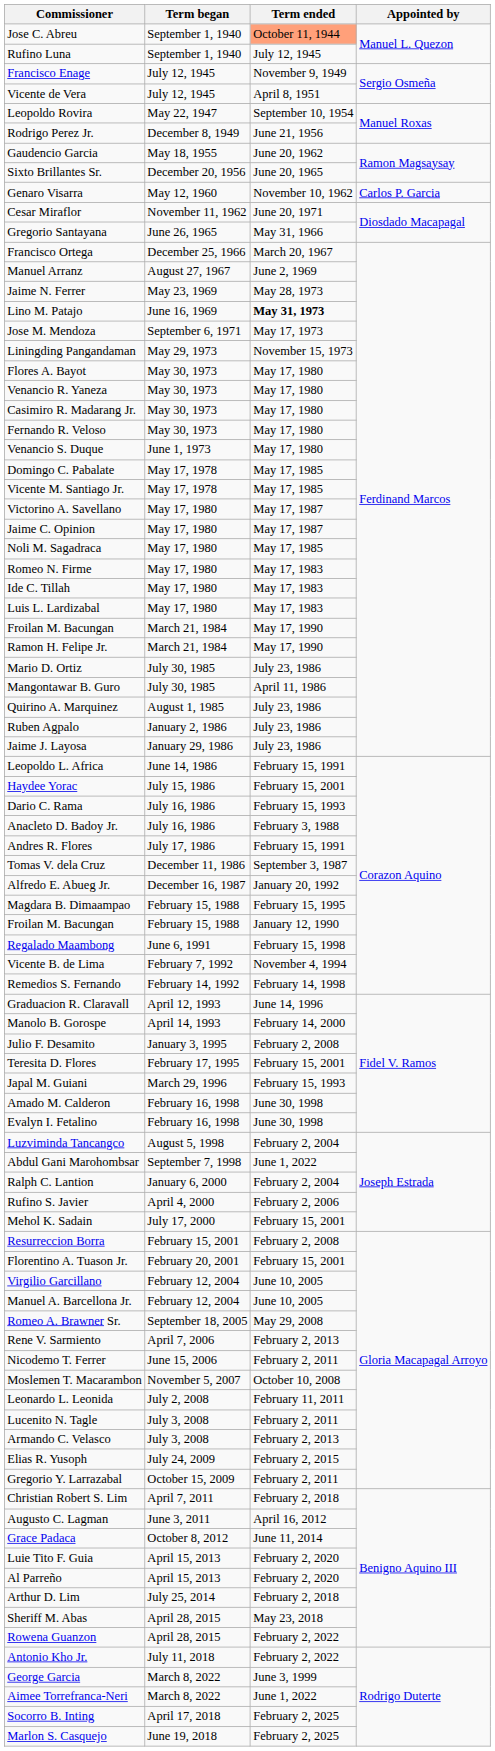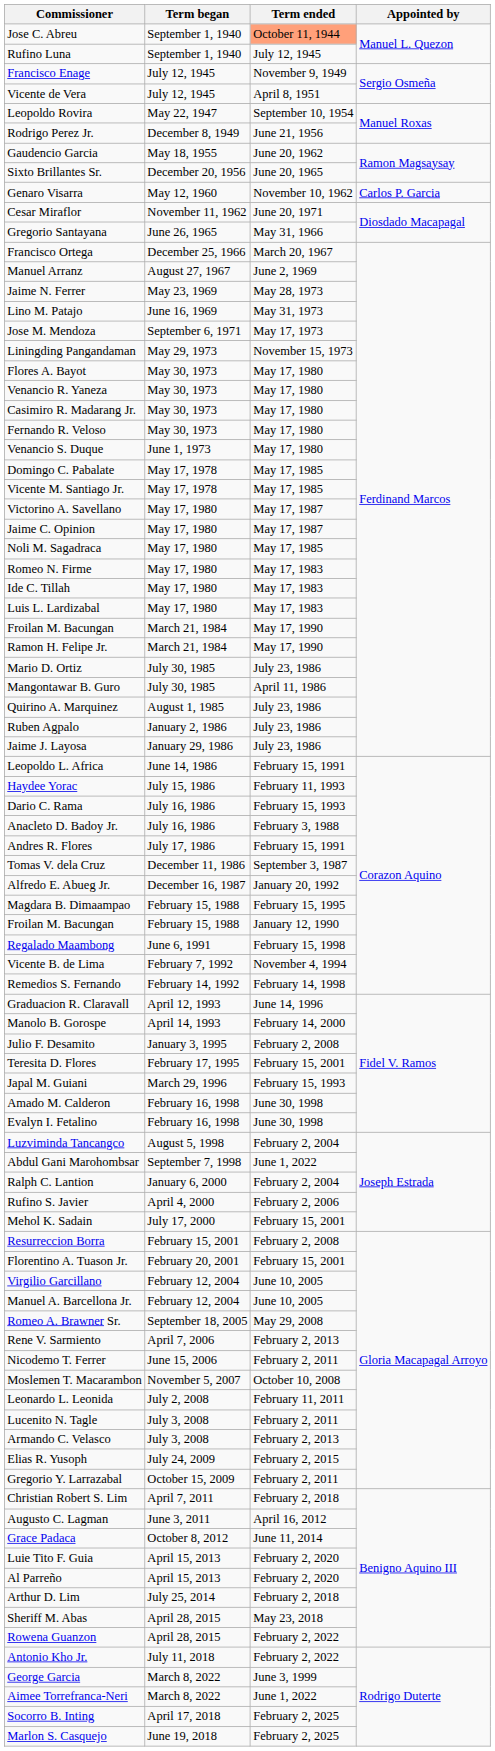 <table class="wikitable">
 <tr>
 <th>Commissioner</th>
 <th>Term began</th>
 <th>Term ended</th>
 <th>Appointed by</th>
 </tr>
 <tr>
 <td>Jose C. Abreu</td>
 <td>September 1, 1940</td>
 <td style="background: lightsalmon;">October 11, 1944</td>
 <td rowspan="2"><a href='#'>Manuel L. Quezon</a></td>
 </tr>
 <tr>
 <td>Rufino Luna</td>
 <td>September 1, 1940</td>
 <td>July 12, 1945</td>
 </tr>
 <tr>
 <td><a href='#'>Francisco Enage</a></td>
 <td>July 12, 1945</td>
 <td>November 9, 1949</td>
 <td rowspan="2"><a href='#'>Sergio Osmeña</a></td>
 </tr>
 <tr>
 <td>Vicente de Vera</td>
 <td>July 12, 1945</td>
 <td>April 8, 1951</td>
 </tr>
 <tr>
 <td>Leopoldo Rovira</td>
 <td>May 22, 1947</td>
 <td>September 10, 1954</td>
 <td rowspan="2"><a href='#'>Manuel Roxas</a></td>
 </tr>
 <tr>
 <td>Rodrigo Perez Jr.</td>
 <td>December 8, 1949</td>
 <td>June 21, 1956</td>
 </tr>
 <tr>
 <td>Gaudencio Garcia</td>
 <td>May 18, 1955</td>
 <td>June 20, 1962</td>
 <td rowspan="2"><a href='#'>Ramon Magsaysay</a></td>
 </tr>
 <tr>
 <td>Sixto Brillantes Sr.</td>
 <td>December 20, 1956</td>
 <td>June 20, 1965</td>
 </tr>
 <tr>
 <td>Genaro Visarra</td>
 <td>May 12, 1960</td>
 <td>November 10, 1962</td>
 <td><a href='#'>Carlos P. Garcia</a></td>
 </tr>
 <tr>
 <td>Cesar Miraflor</td>
 <td>November 11, 1962</td>
 <td>June 20, 1971</td>
 <td rowspan="2"><a href='#'>Diosdado Macapagal</a></td>
 </tr>
 <tr>
 <td>Gregorio Santayana</td>
 <td>June 26, 1965</td>
 <td>May 31, 1966</td>
 </tr>
 <tr>
 <td>Francisco Ortega</td>
 <td>December 25, 1966</td>
 <td>March 20, 1967</td>
 <td rowspan="26"><a href='#'>Ferdinand Marcos</a></td>
 </tr>
 <tr>
 <td>Manuel Arranz</td>
 <td>August 27, 1967</td>
 <td>June 2, 1969</td>
 </tr>
 <tr>
 <td>Jaime N. Ferrer</td>
 <td>May 23, 1969</td>
 <td>May 28, 1973</td>
 </tr>
 <tr>
 <td>Lino M. Patajo</td>
 <td>June 16, 1969</td>
-<td><strong>May 31, 1973</strong></td>
+<td>May 31, 1973</td>
 </tr>
 <tr>
 <td>Jose M. Mendoza</td>
 <td>September 6, 1971</td>
 <td>May 17, 1973</td>
 </tr>
 <tr>
 <td>Liningding Pangandaman</td>
 <td>May 29, 1973</td>
 <td>November 15, 1973</td>
 </tr>
 <tr>
 <td>Flores A. Bayot</td>
 <td>May 30, 1973</td>
 <td>May 17, 1980</td>
 </tr>
 <tr>
 <td>Venancio R. Yaneza</td>
 <td>May 30, 1973</td>
 <td>May 17, 1980</td>
 </tr>
 <tr>
 <td>Casimiro R. Madarang Jr.</td>
 <td>May 30, 1973</td>
 <td>May 17, 1980</td>
 </tr>
 <tr>
 <td>Fernando R. Veloso</td>
 <td>May 30, 1973</td>
 <td>May 17, 1980</td>
 </tr>
 <tr>
 <td>Venancio S. Duque</td>
 <td>June 1, 1973</td>
 <td>May 17, 1980</td>
 </tr>
 <tr>
 <td>Domingo C. Pabalate</td>
 <td>May 17, 1978</td>
 <td>May 17, 1985</td>
 </tr>
 <tr>
 <td>Vicente M. Santiago Jr.</td>
 <td>May 17, 1978</td>
 <td>May 17, 1985</td>
 </tr>
 <tr>
 <td>Victorino A. Savellano</td>
 <td>May 17, 1980</td>
 <td>May 17, 1987</td>
 </tr>
 <tr>
 <td>Jaime C. Opinion</td>
 <td>May 17, 1980</td>
 <td>May 17, 1987</td>
 </tr>
 <tr>
 <td>Noli M. Sagadraca</td>
 <td>May 17, 1980</td>
 <td>May 17, 1985</td>
 </tr>
 <tr>
 <td>Romeo N. Firme</td>
 <td>May 17, 1980</td>
 <td>May 17, 1983</td>
 </tr>
 <tr>
 <td>Ide C. Tillah</td>
 <td>May 17, 1980</td>
 <td>May 17, 1983</td>
 </tr>
 <tr>
 <td>Luis L. Lardizabal</td>
 <td>May 17, 1980</td>
 <td>May 17, 1983</td>
 </tr>
 <tr>
 <td>Froilan M. Bacungan</td>
 <td>March 21, 1984</td>
 <td>May 17, 1990</td>
 </tr>
 <tr>
 <td>Ramon H. Felipe Jr.</td>
 <td>March 21, 1984</td>
 <td>May 17, 1990</td>
 </tr>
 <tr>
 <td>Mario D. Ortiz</td>
 <td>July 30, 1985</td>
 <td>July 23, 1986</td>
 </tr>
 <tr>
 <td>Mangontawar B. Guro</td>
 <td>July 30, 1985</td>
 <td>April 11, 1986</td>
 </tr>
 <tr>
 <td>Quirino A. Marquinez</td>
 <td>August 1, 1985</td>
 <td>July 23, 1986</td>
 </tr>
 <tr>
 <td>Ruben Agpalo</td>
 <td>January 2, 1986</td>
 <td>July 23, 1986</td>
 </tr>
 <tr>
 <td>Jaime J. Layosa</td>
 <td>January 29, 1986</td>
 <td>July 23, 1986</td>
 </tr>
 <tr>
 <td>Leopoldo L. Africa</td>
 <td>June 14, 1986</td>
 <td>February 15, 1991</td>
 <td rowspan="12"><a href='#'>Corazon Aquino</a></td>
 </tr>
 <tr>
 <td><a href='#'>Haydee Yorac</a></td>
 <td>July 15, 1986</td>
-<td>February 15, 2001</td>
+<td>February 11, 1993</td>
 </tr>
 <tr>
 <td>Dario C. Rama</td>
 <td>July 16, 1986</td>
 <td>February 15, 1993</td>
 </tr>
 <tr>
 <td>Anacleto D. Badoy Jr.</td>
 <td>July 16, 1986</td>
 <td>February 3, 1988</td>
 </tr>
 <tr>
 <td>Andres R. Flores</td>
 <td>July 17, 1986</td>
 <td>February 15, 1991</td>
 </tr>
 <tr>
 <td>Tomas V. dela Cruz</td>
 <td>December 11, 1986</td>
 <td>September 3, 1987</td>
 </tr>
 <tr>
 <td>Alfredo E. Abueg Jr.</td>
 <td>December 16, 1987</td>
 <td>January 20, 1992</td>
 </tr>
 <tr>
 <td>Magdara B. Dimaampao</td>
 <td>February 15, 1988</td>
 <td>February 15, 1995</td>
 </tr>
 <tr>
 <td>Froilan M. Bacungan</td>
 <td>February 15, 1988</td>
 <td>January 12, 1990</td>
 </tr>
 <tr>
 <td><a href='#'>Regalado Maambong</a></td>
 <td>June 6, 1991</td>
 <td>February 15, 1998</td>
 </tr>
 <tr>
 <td>Vicente B. de Lima</td>
 <td>February 7, 1992</td>
 <td>November 4, 1994</td>
 </tr>
 <tr>
 <td>Remedios S. Fernando</td>
 <td>February 14, 1992</td>
 <td>February 14, 1998</td>
 </tr>
 <tr>
 <td>Graduacion R. Claravall</td>
 <td>April 12, 1993</td>
 <td>June 14, 1996</td>
 <td rowspan="7"><a href='#'>Fidel V. Ramos</a></td>
 </tr>
 <tr>
 <td>Manolo B. Gorospe</td>
 <td>April 14, 1993</td>
 <td>February 14, 2000</td>
 </tr>
 <tr>
 <td>Julio F. Desamito</td>
 <td>January 3, 1995</td>
 <td>February 2, 2008</td>
 </tr>
 <tr>
 <td>Teresita D. Flores</td>
 <td>February 17, 1995</td>
 <td>February 15, 2001</td>
 </tr>
 <tr>
 <td>Japal M. Guiani</td>
 <td>March 29, 1996</td>
 <td>February 15, 1993</td>
 </tr>
 <tr>
 <td>Amado M. Calderon</td>
 <td>February 16, 1998</td>
 <td>June 30, 1998</td>
 </tr>
 <tr>
 <td>Evalyn I. Fetalino</td>
 <td>February 16, 1998</td>
 <td>June 30, 1998</td>
 </tr>
 <tr>
 <td><a href='#'>Luzviminda Tancangco</a></td>
 <td>August 5, 1998</td>
 <td>February 2, 2004</td>
 <td rowspan="5"><a href='#'>Joseph Estrada</a></td>
 </tr>
 <tr>
 <td>Abdul Gani Marohombsar</td>
 <td>September 7, 1998</td>
 <td>June 1, 2022</td>
 </tr>
 <tr>
 <td>Ralph C. Lantion</td>
 <td>January 6, 2000</td>
 <td>February 2, 2004</td>
 </tr>
 <tr>
 <td>Rufino S. Javier</td>
 <td>April 4, 2000</td>
 <td>February 2, 2006</td>
 </tr>
 <tr>
 <td>Mehol K. Sadain</td>
 <td>July 17, 2000</td>
 <td>February 15, 2001</td>
 </tr>
 <tr>
 <td><a href='#'>Resurreccion Borra</a></td>
 <td>February 15, 2001</td>
 <td>February 2, 2008</td>
 <td rowspan="13"><a href='#'>Gloria Macapagal Arroyo</a></td>
 </tr>
 <tr>
 <td>Florentino A. Tuason Jr.</td>
 <td>February 20, 2001</td>
 <td>February 15, 2001</td>
 </tr>
 <tr>
 <td><a href='#'>Virgilio Garcillano</a></td>
 <td>February 12, 2004</td>
 <td>June 10, 2005</td>
 </tr>
 <tr>
 <td>Manuel A. Barcellona Jr.</td>
 <td>February 12, 2004</td>
 <td>June 10, 2005</td>
 </tr>
 <tr>
 <td><a href='#'>Romeo A. Brawner</a> Sr.</td>
 <td>September 18, 2005</td>
 <td>May 29, 2008</td>
 </tr>
 <tr>
 <td>Rene V. Sarmiento</td>
 <td>April 7, 2006</td>
 <td>February 2, 2013</td>
 </tr>
 <tr>
 <td>Nicodemo T. Ferrer</td>
 <td>June 15, 2006</td>
 <td>February 2, 2011</td>
 </tr>
 <tr>
 <td>Moslemen T. Macarambon</td>
 <td>November 5, 2007</td>
 <td>October 10, 2008</td>
 </tr>
 <tr>
 <td>Leonardo L. Leonida</td>
 <td>July 2, 2008</td>
 <td>February 11, 2011</td>
 </tr>
 <tr>
 <td>Lucenito N. Tagle</td>
 <td>July 3, 2008</td>
 <td>February 2, 2011</td>
 </tr>
 <tr>
 <td>Armando C. Velasco</td>
 <td>July 3, 2008</td>
 <td>February 2, 2013</td>
 </tr>
 <tr>
 <td>Elias R. Yusoph</td>
 <td>July 24, 2009</td>
 <td>February 2, 2015</td>
 </tr>
 <tr>
 <td>Gregorio Y. Larrazabal</td>
 <td>October 15, 2009</td>
 <td>February 2, 2011</td>
 </tr>
 <tr>
 <td>Christian Robert S. Lim</td>
 <td>April 7, 2011</td>
 <td>February 2, 2018</td>
 <td rowspan="8"><a href='#'>Benigno Aquino III</a></td>
 </tr>
 <tr>
 <td>Augusto C. Lagman</td>
 <td>June 3, 2011</td>
 <td>April 16, 2012</td>
 </tr>
 <tr>
 <td><a href='#'>Grace Padaca</a></td>
 <td>October 8, 2012</td>
 <td>June 11, 2014</td>
 </tr>
 <tr>
 <td>Luie Tito F. Guia</td>
 <td>April 15, 2013</td>
 <td>February 2, 2020</td>
 </tr>
 <tr>
 <td>Al Parreño</td>
 <td>April 15, 2013</td>
 <td>February 2, 2020</td>
 </tr>
 <tr>
 <td>Arthur D. Lim</td>
 <td>July 25, 2014</td>
 <td>February 2, 2018</td>
 </tr>
 <tr>
 <td>Sheriff M. Abas</td>
 <td>April 28, 2015</td>
 <td>May 23, 2018</td>
 </tr>
 <tr>
 <td><a href='#'>Rowena Guanzon</a></td>
 <td>April 28, 2015</td>
 <td>February 2, 2022</td>
 </tr>
 <tr>
 <td><a href='#'>Antonio Kho Jr.</a></td>
 <td>July 11, 2018</td>
 <td>February 2, 2022</td>
 <td rowspan="5"><a href='#'>Rodrigo Duterte</a></td>
 </tr>
 <tr>
 <td><a href='#'>George Garcia</a></td>
 <td>March 8, 2022</td>
 <td>June 3, 1999</td>
 </tr>
 <tr>
 <td><a href='#'>Aimee Torrefranca-Neri</a></td>
 <td>March 8, 2022</td>
 <td>June 1, 2022</td>
 </tr>
 <tr>
 <td><a href='#'>Socorro B. Inting</a></td>
 <td>April 17, 2018</td>
 <td>February 2, 2025</td>
 </tr>
 <tr>
 <td><a href='#'>Marlon S. Casquejo</a></td>
 <td>June 19, 2018</td>
 <td>February 2, 2025</td>
 </tr>
 </table>
